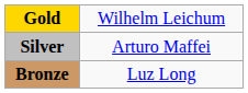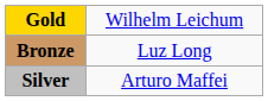 <table class="wikitable" style="text-align:center; " width="35%">
 <tr>
 <td bgcolor="gold"><strong>Gold</strong></td>
 <td><a href='#'>Wilhelm Leichum</a><br>  <small><em></em></small></td>
 </tr>
 <tr>
+<td bgcolor="CC9966"><strong>Bronze</strong></td>
+<td><a href='#'>Luz Long</a><br>  <small><em></em></small></td>
+</tr>
+<tr>
 <td bgcolor="silver"><strong>Silver</strong></td>
 <td><a href='#'>Arturo Maffei</a><br>  <small><em></em></small></td>
 </tr>
-<tr>
-<td bgcolor="CC9966"><strong>Bronze</strong></td>
-<td><a href='#'>Luz Long</a><br>  <small><em></em></small></td>
-</tr>
 </table>
